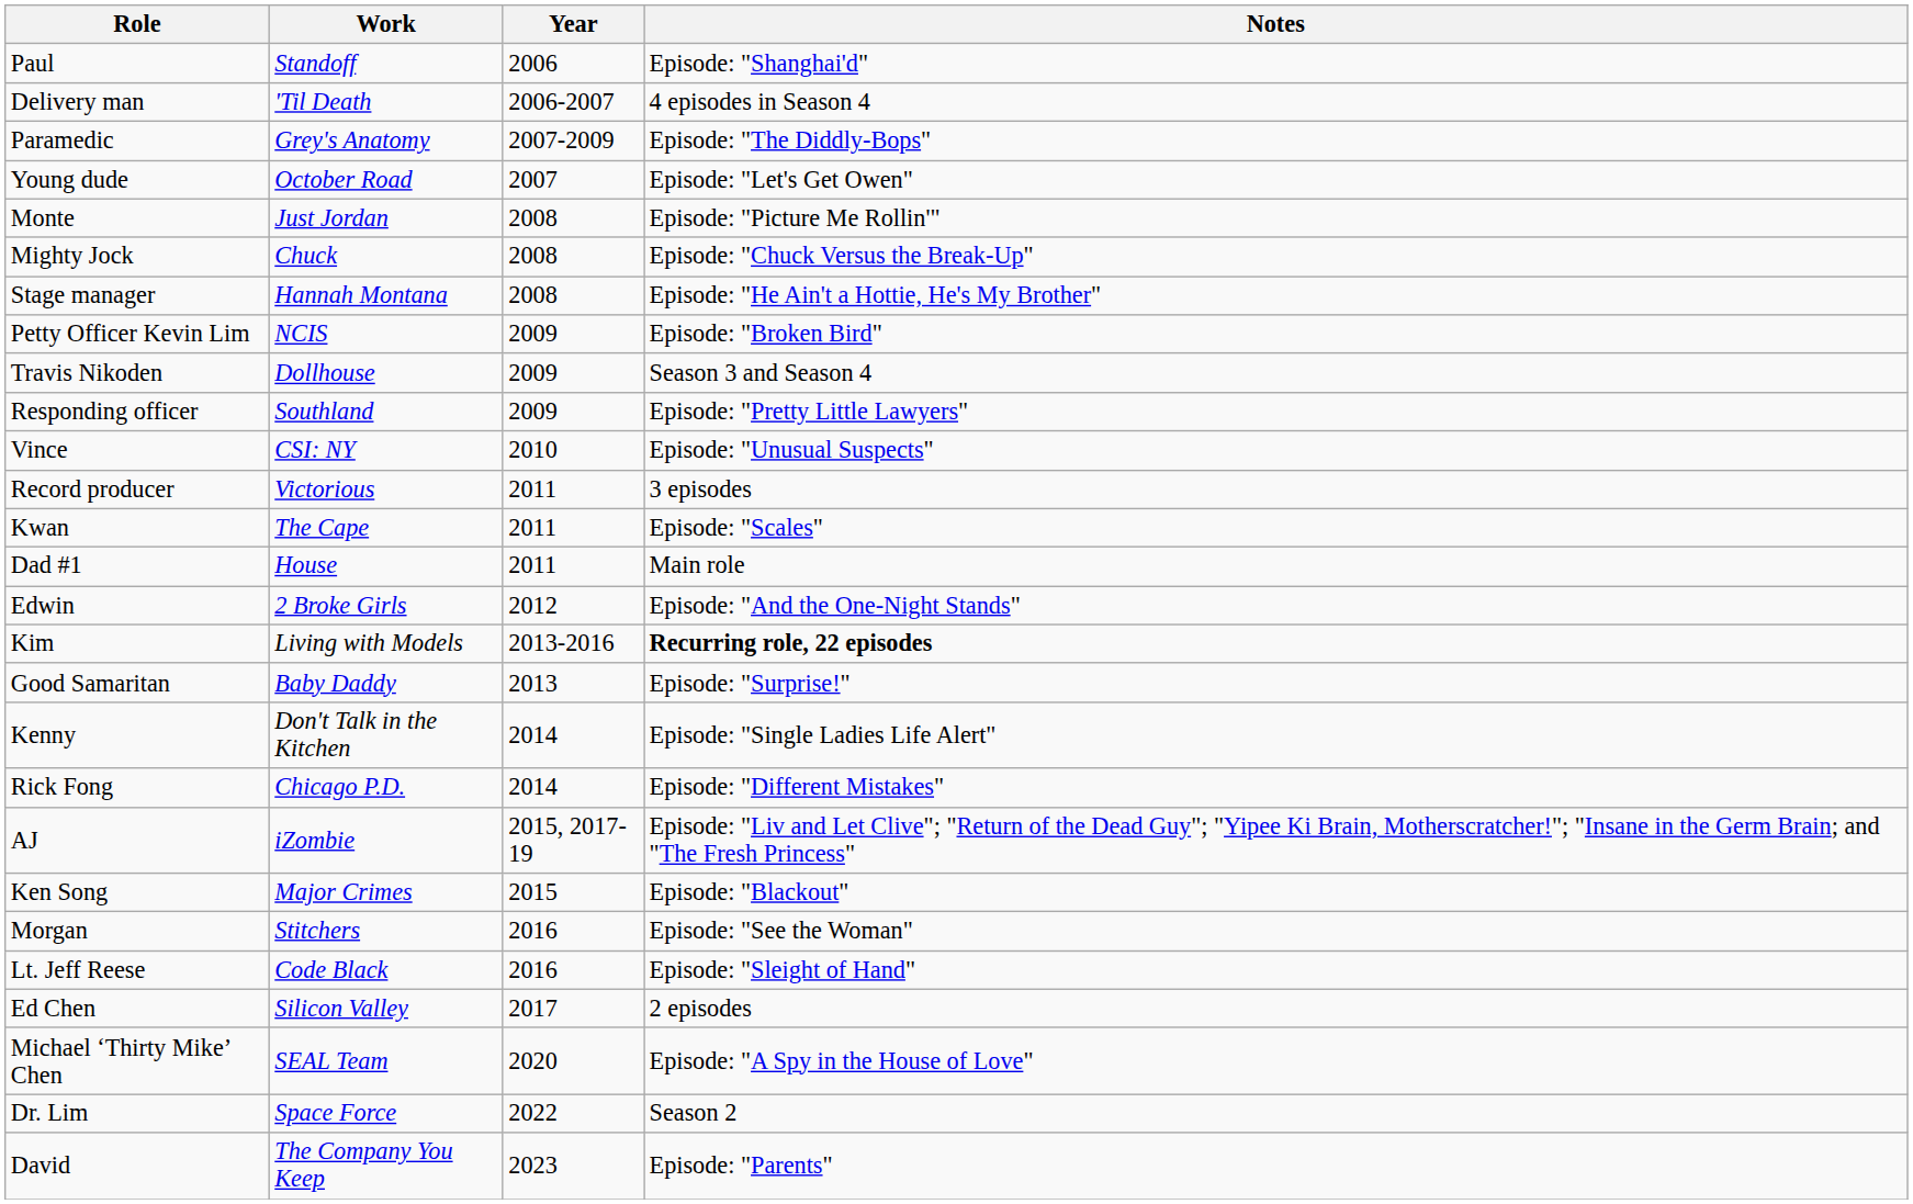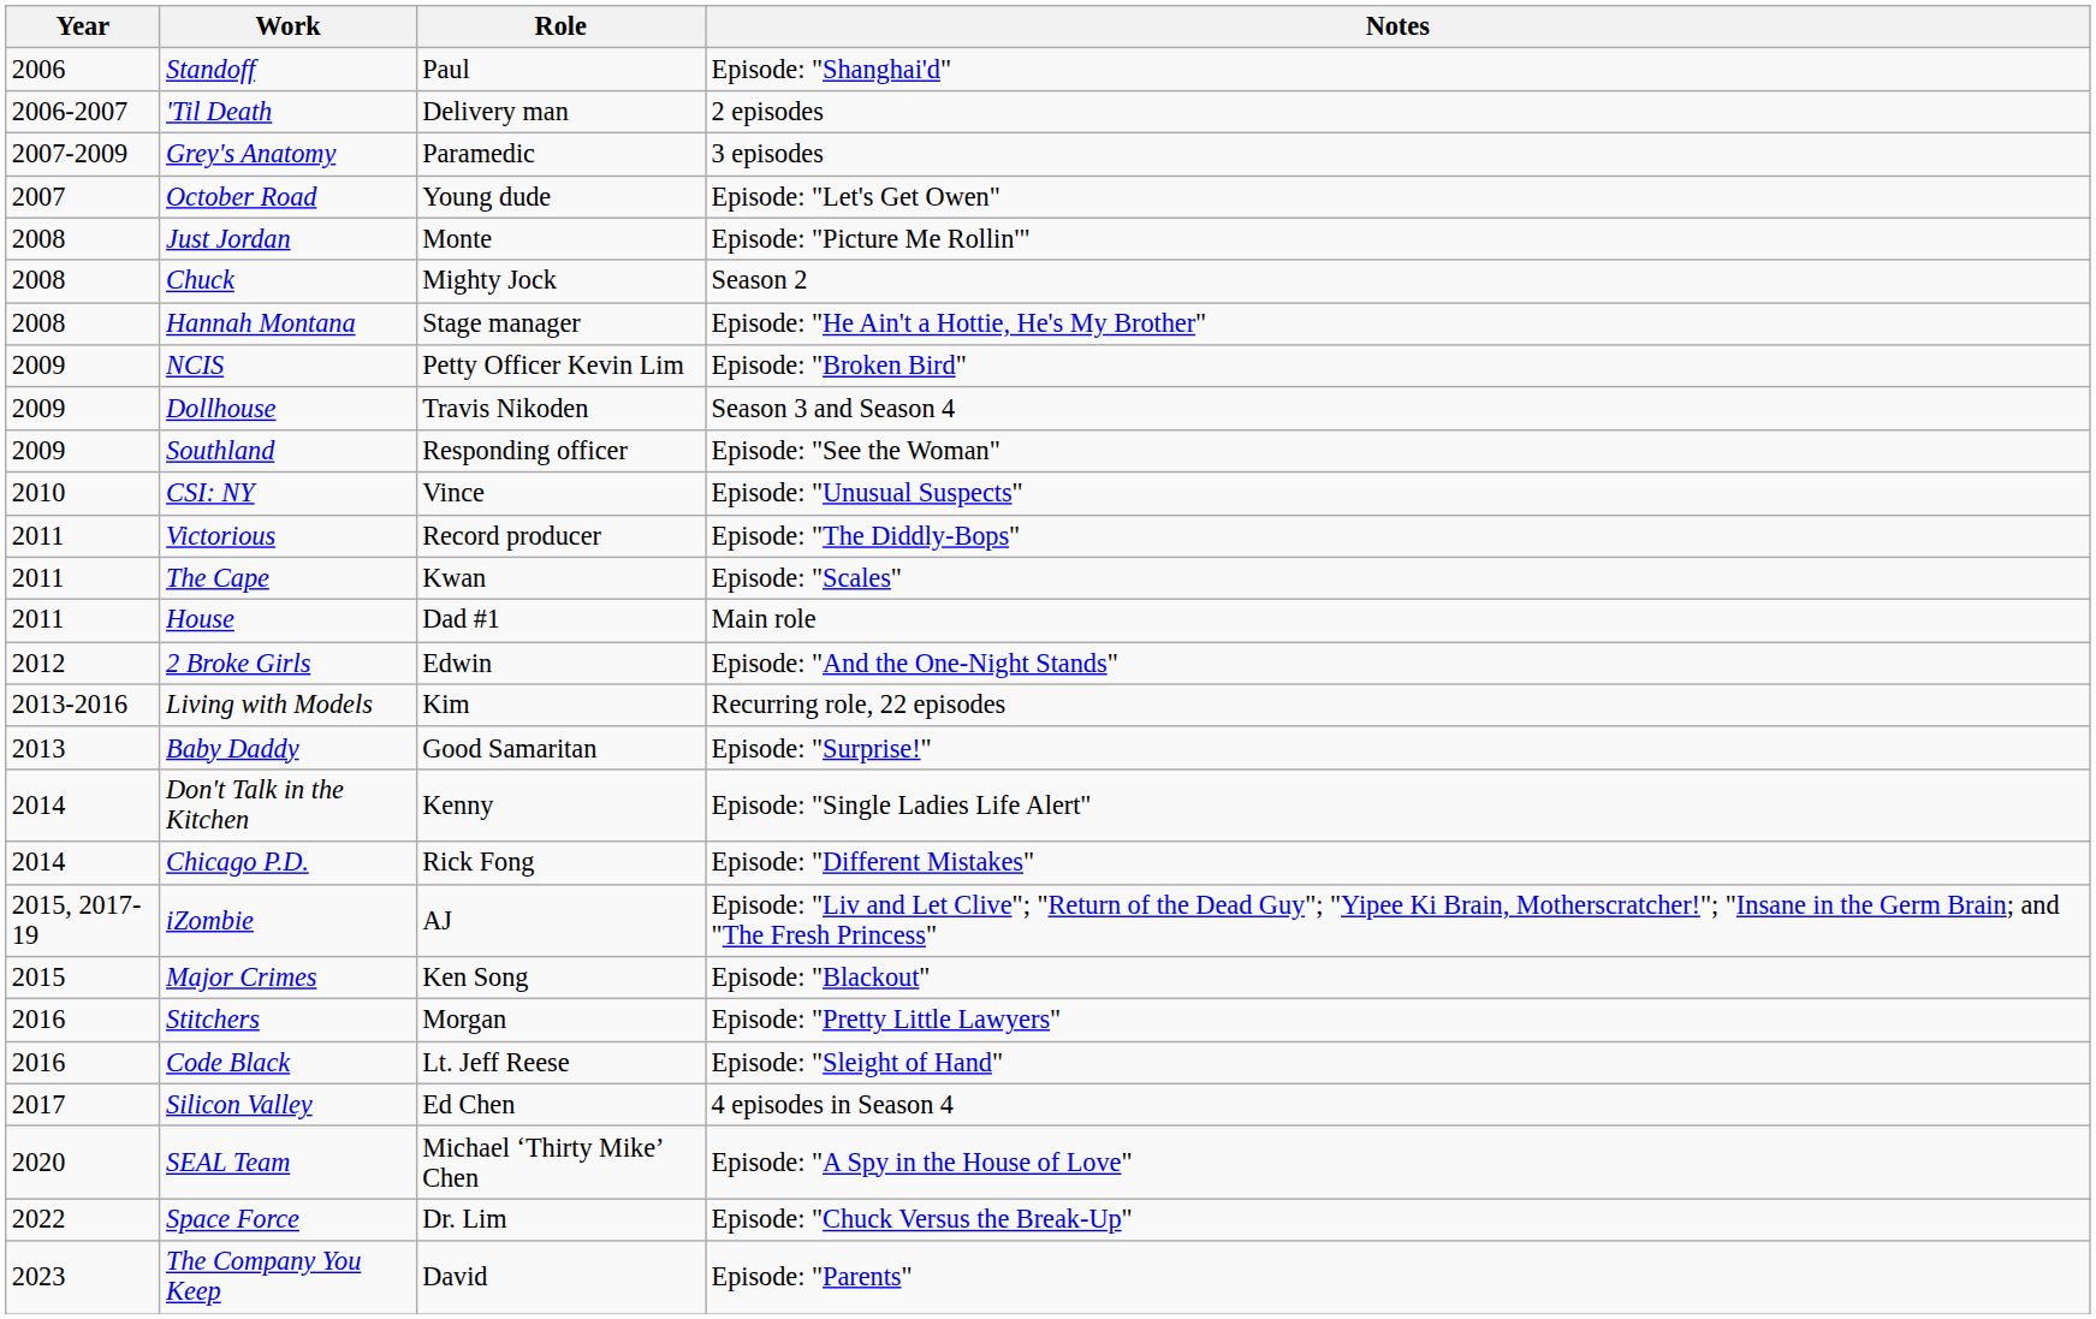 <table class="wikitable">
 <tr>
+<th>Year</th>
+<th>Work</th>
 <th>Role</th>
-<th>Work</th>
-<th>Year</th>
 <th>Notes</th>
 </tr>
 <tr>
+<td>2006</td>
+<td><em><a href='#'>Standoff</a></em></td>
 <td>Paul</td>
-<td><em><a href='#'>Standoff</a></em></td>
-<td>2006</td>
 <td>Episode: "<a href='#'>Shanghai'd</a>"</td>
 </tr>
 <tr>
+<td>2006-2007</td>
+<td><em><a href='#'>'Til Death</a></em></td>
 <td>Delivery man</td>
-<td><em><a href='#'>'Til Death</a></em></td>
-<td>2006-2007</td>
-<td>4 episodes in Season 4</td>
+<td>2 episodes</td>
 </tr>
 <tr>
+<td>2007-2009</td>
+<td><em><a href='#'>Grey's Anatomy</a></em></td>
 <td>Paramedic</td>
-<td><em><a href='#'>Grey's Anatomy</a></em></td>
-<td>2007-2009</td>
+<td>3 episodes</td>
+</tr>
+<tr>
+<td>2007</td>
+<td><em><a href='#'>October Road</a></em></td>
+<td>Young dude</td>
+<td>Episode: "Let's Get Owen"</td>
+</tr>
+<tr>
+<td>2008</td>
+<td><em><a href='#'>Just Jordan</a></em></td>
+<td>Monte</td>
+<td>Episode: "Picture Me Rollin'"</td>
+</tr>
+<tr>
+<td>2008</td>
+<td><em><a href='#'>Chuck</a></em></td>
+<td>Mighty Jock</td>
+<td>Season 2</td>
+</tr>
+<tr>
+<td>2008</td>
+<td><em><a href='#'>Hannah Montana</a></em></td>
+<td>Stage manager</td>
+<td>Episode: "<a href='#'>He Ain't a Hottie, He's My Brother</a>"</td>
+</tr>
+<tr>
+<td>2009</td>
+<td><em><a href='#'>NCIS</a></em></td>
+<td>Petty Officer Kevin Lim</td>
+<td>Episode: "<a href='#'>Broken Bird</a>"</td>
+</tr>
+<tr>
+<td>2009</td>
+<td><em><a href='#'>Dollhouse</a></em></td>
+<td>Travis Nikoden</td>
+<td>Season 3 and Season 4</td>
+</tr>
+<tr>
+<td>2009</td>
+<td><em><a href='#'>Southland</a></em></td>
+<td>Responding officer</td>
+<td>Episode: "See the Woman"</td>
+</tr>
+<tr>
+<td>2010</td>
+<td><em><a href='#'>CSI: NY</a></em></td>
+<td>Vince</td>
+<td>Episode: "<a href='#'>Unusual Suspects</a>"</td>
+</tr>
+<tr>
+<td>2011</td>
+<td><em><a href='#'>Victorious</a></em></td>
+<td>Record producer</td>
 <td>Episode: "<a href='#'>The Diddly-Bops</a>"</td>
 </tr>
 <tr>
-<td>Young dude</td>
-<td><em><a href='#'>October Road</a></em></td>
-<td>2007</td>
-<td>Episode: "Let's Get Owen"</td>
+<td>2011</td>
+<td><em><a href='#'>The Cape</a></em></td>
+<td>Kwan</td>
+<td>Episode: "<a href='#'>Scales</a>"</td>
 </tr>
 <tr>
-<td>Monte</td>
-<td><em><a href='#'>Just Jordan</a></em></td>
-<td>2008</td>
-<td>Episode: "Picture Me Rollin'"</td>
+<td>2011</td>
+<td><em><a href='#'>House</a></em></td>
+<td>Dad #1</td>
+<td>Main role</td>
 </tr>
 <tr>
-<td>Mighty Jock</td>
-<td><em><a href='#'>Chuck</a></em></td>
-<td>2008</td>
+<td>2012</td>
+<td><em><a href='#'>2 Broke Girls</a></em></td>
+<td>Edwin</td>
+<td>Episode: "<a href='#'>And the One-Night Stands</a>"</td>
+</tr>
+<tr>
+<td>2013-2016</td>
+<td><em>Living with Models</em></td>
+<td>Kim</td>
+<td>Recurring role, 22 episodes</td>
+</tr>
+<tr>
+<td>2013</td>
+<td><em><a href='#'>Baby Daddy</a></em></td>
+<td>Good Samaritan</td>
+<td>Episode: "<a href='#'>Surprise!</a>"</td>
+</tr>
+<tr>
+<td>2014</td>
+<td><em>Don't Talk in the Kitchen</em></td>
+<td>Kenny</td>
+<td>Episode: "Single Ladies Life Alert"</td>
+</tr>
+<tr>
+<td>2014</td>
+<td><em><a href='#'>Chicago P.D.</a></em></td>
+<td>Rick Fong</td>
+<td>Episode: "<a href='#'>Different Mistakes</a>"</td>
+</tr>
+<tr>
+<td>2015, 2017-19</td>
+<td><em><a href='#'>iZombie</a></em></td>
+<td>AJ</td>
+<td>Episode: "<a href='#'>Liv and Let Clive</a>"; "<a href='#'>Return of the Dead Guy</a>"; "<a href='#'>Yipee Ki Brain, Motherscratcher!</a>"; "<a href='#'>Insane in the Germ Brain</a>; and "<a href='#'>The Fresh Princess</a>"</td>
+</tr>
+<tr>
+<td>2015</td>
+<td><em><a href='#'>Major Crimes</a></em></td>
+<td>Ken Song</td>
+<td>Episode: "<a href='#'>Blackout</a>"</td>
+</tr>
+<tr>
+<td>2016</td>
+<td><em><a href='#'>Stitchers</a></em></td>
+<td>Morgan</td>
+<td>Episode: "<a href='#'>Pretty Little Lawyers</a>"</td>
+</tr>
+<tr>
+<td>2016</td>
+<td><em><a href='#'>Code Black</a></em></td>
+<td>Lt. Jeff Reese</td>
+<td>Episode: "<a href='#'>Sleight of Hand</a>"</td>
+</tr>
+<tr>
+<td>2017</td>
+<td><em><a href='#'>Silicon Valley</a></em></td>
+<td>Ed Chen</td>
+<td>4 episodes in Season 4</td>
+</tr>
+<tr 2019 Mom S7 Ep.8>
+<td>2020</td>
+<td><em><a href='#'>SEAL Team</a></em></td>
+<td>Michael ‘Thirty Mike’ Chen</td>
+<td>Episode: "<a href='#'>A Spy in the House of Love</a>"</td>
+</tr>
+<tr>
+<td>2022</td>
+<td><em><a href='#'>Space Force</a></em></td>
+<td>Dr. Lim</td>
 <td>Episode: "<a href='#'>Chuck Versus the Break-Up</a>"</td>
 </tr>
 <tr>
-<td>Stage manager</td>
-<td><em><a href='#'>Hannah Montana</a></em></td>
-<td>2008</td>
-<td>Episode: "<a href='#'>He Ain't a Hottie, He's My Brother</a>"</td>
-</tr>
-<tr>
-<td>Petty Officer Kevin Lim</td>
-<td><em><a href='#'>NCIS</a></em></td>
-<td>2009</td>
-<td>Episode: "<a href='#'>Broken Bird</a>"</td>
-</tr>
-<tr>
-<td>Travis Nikoden</td>
-<td><em><a href='#'>Dollhouse</a></em></td>
-<td>2009</td>
-<td>Season 3 and Season 4</td>
-</tr>
-<tr>
-<td>Responding officer</td>
-<td><em><a href='#'>Southland</a></em></td>
-<td>2009</td>
-<td>Episode: "<a href='#'>Pretty Little Lawyers</a>"</td>
-</tr>
-<tr>
-<td>Vince</td>
-<td><em><a href='#'>CSI: NY</a></em></td>
-<td>2010</td>
-<td>Episode: "<a href='#'>Unusual Suspects</a>"</td>
-</tr>
-<tr>
-<td>Record producer</td>
-<td><em><a href='#'>Victorious</a></em></td>
-<td>2011</td>
-<td>3 episodes</td>
-</tr>
-<tr>
-<td>Kwan</td>
-<td><em><a href='#'>The Cape</a></em></td>
-<td>2011</td>
-<td>Episode: "<a href='#'>Scales</a>"</td>
-</tr>
-<tr>
-<td>Dad #1</td>
-<td><em><a href='#'>House</a></em></td>
-<td>2011</td>
-<td>Main role</td>
-</tr>
-<tr>
-<td>Edwin</td>
-<td><em><a href='#'>2 Broke Girls</a></em></td>
-<td>2012</td>
-<td>Episode: "<a href='#'>And the One-Night Stands</a>"</td>
-</tr>
-<tr>
-<td>Kim</td>
-<td><em>Living with Models</em></td>
-<td>2013-2016</td>
-<td><strong>Recurring role, 22 episodes</strong></td>
-</tr>
-<tr>
-<td>Good Samaritan</td>
-<td><em><a href='#'>Baby Daddy</a></em></td>
-<td>2013</td>
-<td>Episode: "<a href='#'>Surprise!</a>"</td>
-</tr>
-<tr>
-<td>Kenny</td>
-<td><em>Don't Talk in the Kitchen</em></td>
-<td>2014</td>
-<td>Episode: "Single Ladies Life Alert"</td>
-</tr>
-<tr>
-<td>Rick Fong</td>
-<td><em><a href='#'>Chicago P.D.</a></em></td>
-<td>2014</td>
-<td>Episode: "<a href='#'>Different Mistakes</a>"</td>
-</tr>
-<tr>
-<td>AJ</td>
-<td><em><a href='#'>iZombie</a></em></td>
-<td>2015, 2017-19</td>
-<td>Episode: "<a href='#'>Liv and Let Clive</a>"; "<a href='#'>Return of the Dead Guy</a>"; "<a href='#'>Yipee Ki Brain, Motherscratcher!</a>"; "<a href='#'>Insane in the Germ Brain</a>; and "<a href='#'>The Fresh Princess</a>"</td>
-</tr>
-<tr>
-<td>Ken Song</td>
-<td><em><a href='#'>Major Crimes</a></em></td>
-<td>2015</td>
-<td>Episode: "<a href='#'>Blackout</a>"</td>
-</tr>
-<tr>
-<td>Morgan</td>
-<td><em><a href='#'>Stitchers</a></em></td>
-<td>2016</td>
-<td>Episode: "See the Woman"</td>
-</tr>
-<tr>
-<td>Lt. Jeff Reese</td>
-<td><em><a href='#'>Code Black</a></em></td>
-<td>2016</td>
-<td>Episode: "<a href='#'>Sleight of Hand</a>"</td>
-</tr>
-<tr>
-<td>Ed Chen</td>
-<td><em><a href='#'>Silicon Valley</a></em></td>
-<td>2017</td>
-<td>2 episodes</td>
-</tr>
-<tr 2019 Mom S7 Ep.8>
-<td>Michael ‘Thirty Mike’ Chen</td>
-<td><em><a href='#'>SEAL Team</a></em></td>
-<td>2020</td>
-<td>Episode: "<a href='#'>A Spy in the House of Love</a>"</td>
-</tr>
-<tr>
-<td>Dr. Lim</td>
-<td><em><a href='#'>Space Force</a></em></td>
-<td>2022</td>
-<td>Season 2</td>
-</tr>
-<tr>
+<td>2023</td>
+<td><em><a href='#'>The Company You Keep</a></em></td>
 <td>David</td>
-<td><em><a href='#'>The Company You Keep</a></em></td>
-<td>2023</td>
 <td>Episode: "<a href='#'>Parents</a>"</td>
 </tr>
 </table>
